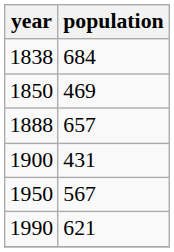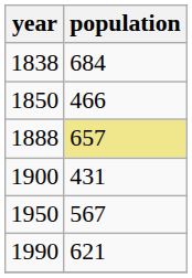 <table class="wikitable">
 <tr>
 <th>year</th>
 <th>population</th>
 </tr>
 <tr>
 <td>1838</td>
 <td>684</td>
 </tr>
 <tr>
 <td>1850</td>
-<td>469</td>
+<td>466</td>
 </tr>
 <tr>
 <td>1888</td>
-<td>657</td>
+<td style="background: khaki;">657</td>
 </tr>
 <tr>
 <td>1900</td>
 <td>431</td>
 </tr>
 <tr>
 <td>1950</td>
 <td>567</td>
 </tr>
 <tr>
 <td>1990</td>
 <td>621</td>
 </tr>
 <tr>
 </tr>
 </table>
